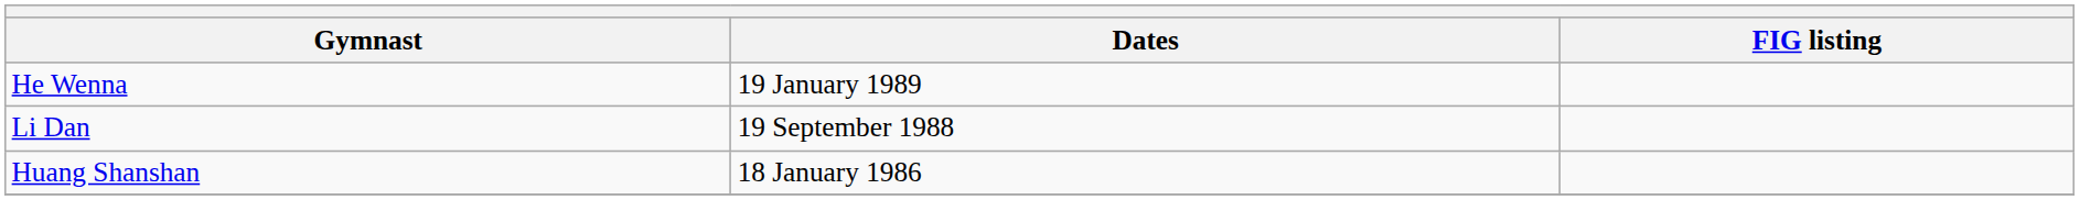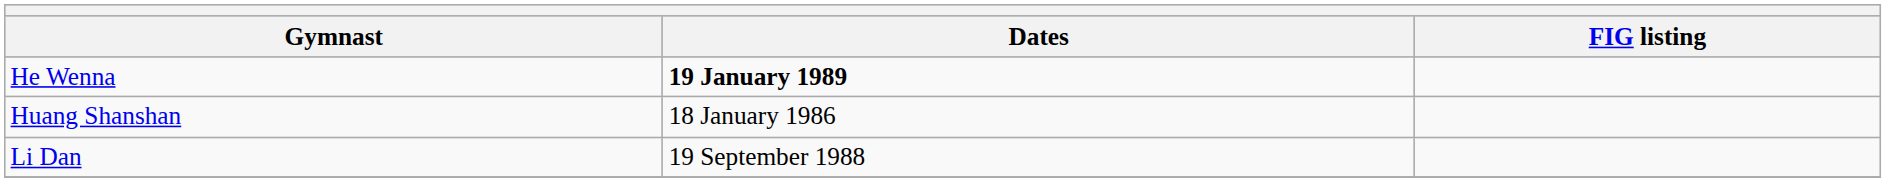 <table class="wikitable mw-collapsible mw-collapsed" width="75%">
 <tr>
 <th colspan="3"></th>
 </tr>
 <tr>
 <th>Gymnast</th>
 <th>Dates</th>
 <th><a href='#'>FIG</a> listing</th>
 </tr>
 <tr>
 <td><a href='#'>He Wenna</a></td>
-<td>19 January 1989</td>
+<td><strong>19 January 1989</strong></td>
+<td></td>
+</tr>
+<tr>
+<td><a href='#'>Huang Shanshan</a></td>
+<td>18 January 1986</td>
 <td></td>
 </tr>
 <tr>
 <td><a href='#'>Li Dan</a></td>
 <td>19 September 1988</td>
 <td></td>
 </tr>
 <tr>
-<td><a href='#'>Huang Shanshan</a></td>
-<td>18 January 1986</td>
-<td></td>
-</tr>
-<tr>
 </tr>
 </table>
